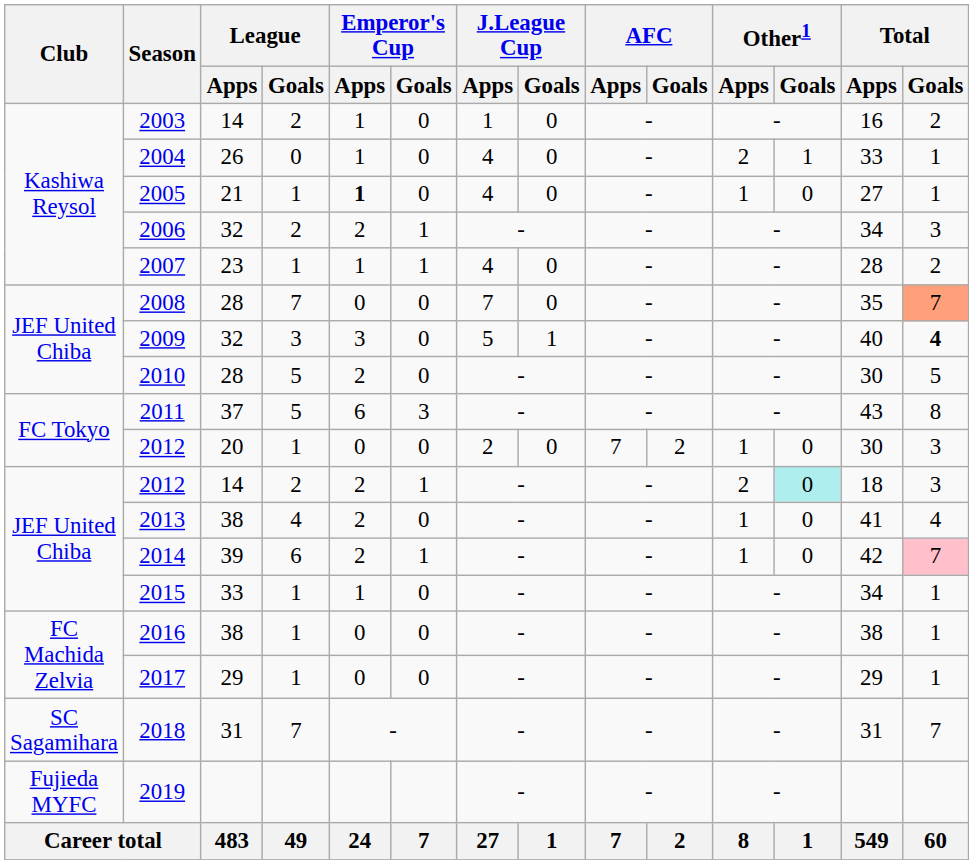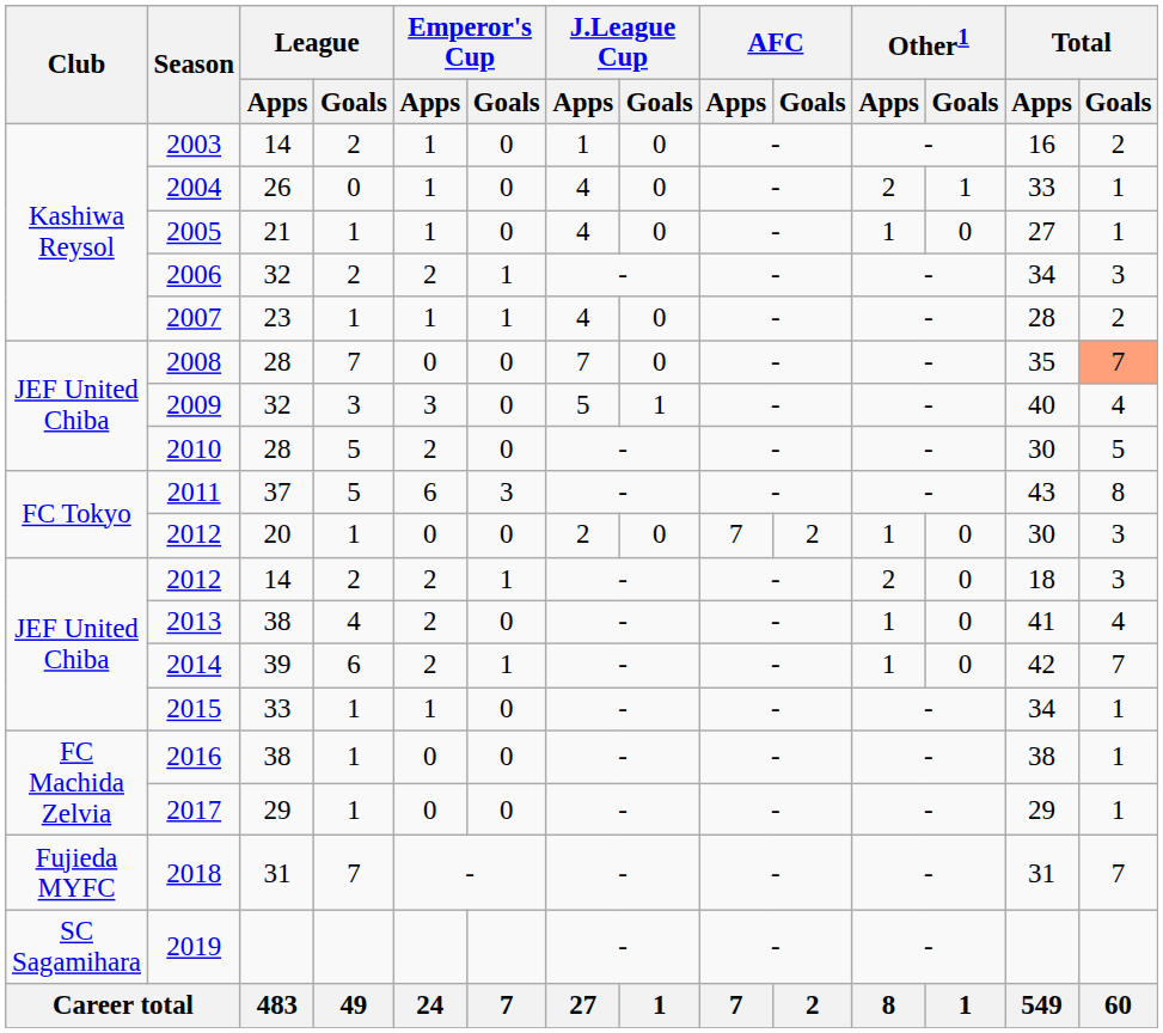 <table class="wikitable" style="text-align:center;">
 <tr>
 <th rowspan="2">Club</th>
 <th rowspan="2">Season</th>
 <th colspan="2">League</th>
 <th colspan="2"><a href='#'>Emperor's Cup</a></th>
 <th colspan="2"><a href='#'>J.League Cup</a></th>
 <th colspan="2"><a href='#'>AFC</a></th>
 <th colspan="2">Other<sup><a href='#'>1</a></sup></th>
 <th colspan="2">Total</th>
 </tr>
 <tr>
 <th>Apps</th>
 <th>Goals</th>
 <th>Apps</th>
 <th>Goals</th>
 <th>Apps</th>
 <th>Goals</th>
 <th>Apps</th>
 <th>Goals</th>
 <th>Apps</th>
 <th>Goals</th>
 <th>Apps</th>
 <th>Goals</th>
 </tr>
 <tr>
 <td rowspan="5"><a href='#'>Kashiwa Reysol</a></td>
 <td><a href='#'>2003</a></td>
 <td>14</td>
 <td>2</td>
 <td>1</td>
 <td>0</td>
 <td>1</td>
 <td>0</td>
 <td colspan="2">-</td>
 <td colspan="2">-</td>
 <td>16</td>
 <td>2</td>
 </tr>
 <tr>
 <td><a href='#'>2004</a></td>
 <td>26</td>
 <td>0</td>
 <td>1</td>
 <td>0</td>
 <td>4</td>
 <td>0</td>
 <td colspan="2">-</td>
 <td>2</td>
 <td>1</td>
 <td>33</td>
 <td>1</td>
 </tr>
 <tr>
 <td><a href='#'>2005</a></td>
 <td>21</td>
 <td>1</td>
-<td><strong>1</strong></td>
+<td>1</td>
 <td>0</td>
 <td>4</td>
 <td>0</td>
 <td colspan="2">-</td>
 <td>1</td>
 <td>0</td>
 <td>27</td>
 <td>1</td>
 </tr>
 <tr>
 <td><a href='#'>2006</a></td>
 <td>32</td>
 <td>2</td>
 <td>2</td>
 <td>1</td>
 <td colspan="2">-</td>
 <td colspan="2">-</td>
 <td colspan="2">-</td>
 <td>34</td>
 <td>3</td>
 </tr>
 <tr>
 <td><a href='#'>2007</a></td>
 <td>23</td>
 <td>1</td>
 <td>1</td>
 <td>1</td>
 <td>4</td>
 <td>0</td>
 <td colspan="2">-</td>
 <td colspan="2">-</td>
 <td>28</td>
 <td>2</td>
 </tr>
 <tr>
 <td rowspan="3"><a href='#'>JEF United Chiba</a></td>
 <td><a href='#'>2008</a></td>
 <td>28</td>
 <td>7</td>
 <td>0</td>
 <td>0</td>
 <td>7</td>
 <td>0</td>
 <td colspan="2">-</td>
 <td colspan="2">-</td>
 <td>35</td>
 <td style="background: lightsalmon;">7</td>
 </tr>
 <tr>
 <td><a href='#'>2009</a></td>
 <td>32</td>
 <td>3</td>
 <td>3</td>
 <td>0</td>
 <td>5</td>
 <td>1</td>
 <td colspan="2">-</td>
 <td colspan="2">-</td>
 <td>40</td>
-<td><strong>4</strong></td>
+<td>4</td>
 </tr>
 <tr>
 <td><a href='#'>2010</a></td>
 <td>28</td>
 <td>5</td>
 <td>2</td>
 <td>0</td>
 <td colspan="2">-</td>
 <td colspan="2">-</td>
 <td colspan="2">-</td>
 <td>30</td>
 <td>5</td>
 </tr>
 <tr>
 <td rowspan="2"><a href='#'>FC Tokyo</a></td>
 <td><a href='#'>2011</a></td>
 <td>37</td>
 <td>5</td>
 <td>6</td>
 <td>3</td>
 <td colspan="2">-</td>
 <td colspan="2">-</td>
 <td colspan="2">-</td>
 <td>43</td>
 <td>8</td>
 </tr>
 <tr>
 <td><a href='#'>2012</a></td>
 <td>20</td>
 <td>1</td>
 <td>0</td>
 <td>0</td>
 <td>2</td>
 <td>0</td>
 <td>7</td>
 <td>2</td>
 <td>1</td>
 <td>0</td>
 <td>30</td>
 <td>3</td>
 </tr>
 <tr>
 <td rowspan="4"><a href='#'>JEF United Chiba</a></td>
 <td><a href='#'>2012</a></td>
 <td>14</td>
 <td>2</td>
 <td>2</td>
 <td>1</td>
 <td colspan="2">-</td>
 <td colspan="2">-</td>
 <td>2</td>
-<td style="background: paleturquoise;">0</td>
+<td>0</td>
 <td>18</td>
 <td>3</td>
 </tr>
 <tr>
 <td><a href='#'>2013</a></td>
 <td>38</td>
 <td>4</td>
 <td>2</td>
 <td>0</td>
 <td colspan="2">-</td>
 <td colspan="2">-</td>
 <td>1</td>
 <td>0</td>
 <td>41</td>
 <td>4</td>
 </tr>
 <tr>
 <td><a href='#'>2014</a></td>
 <td>39</td>
 <td>6</td>
 <td>2</td>
 <td>1</td>
 <td colspan="2">-</td>
 <td colspan="2">-</td>
 <td>1</td>
 <td>0</td>
 <td>42</td>
-<td style="background: pink;">7</td>
+<td>7</td>
 </tr>
 <tr>
 <td><a href='#'>2015</a></td>
 <td>33</td>
 <td>1</td>
 <td>1</td>
 <td>0</td>
 <td colspan="2">-</td>
 <td colspan="2">-</td>
 <td colspan="2">-</td>
 <td>34</td>
 <td>1</td>
 </tr>
 <tr>
 <td rowspan="2"><a href='#'>FC Machida Zelvia</a></td>
 <td><a href='#'>2016</a></td>
 <td>38</td>
 <td>1</td>
 <td>0</td>
 <td>0</td>
 <td colspan="2">-</td>
 <td colspan="2">-</td>
 <td colspan="2">-</td>
 <td>38</td>
 <td>1</td>
 </tr>
 <tr>
 <td><a href='#'>2017</a></td>
 <td>29</td>
 <td>1</td>
 <td>0</td>
 <td>0</td>
 <td colspan="2">-</td>
 <td colspan="2">-</td>
 <td colspan="2">-</td>
 <td>29</td>
 <td>1</td>
 </tr>
 <tr>
-<td rowspan="1"><a href='#'>SC Sagamihara</a></td>
+<td rowspan="1"><a href='#'>Fujieda MYFC</a></td>
 <td><a href='#'>2018</a></td>
 <td>31</td>
 <td>7</td>
 <td colspan="2">-</td>
 <td colspan="2">-</td>
 <td colspan="2">-</td>
 <td colspan="2">-</td>
 <td>31</td>
 <td>7</td>
 </tr>
 <tr>
-<td rowspan="1"><a href='#'>Fujieda MYFC</a></td>
+<td rowspan="1"><a href='#'>SC Sagamihara</a></td>
 <td><a href='#'>2019</a></td>
 <td></td>
 <td></td>
 <td></td>
 <td></td>
 <td colspan="2">-</td>
 <td colspan="2">-</td>
 <td colspan="2">-</td>
 <td></td>
 <td></td>
 </tr>
 <tr>
 <th colspan="2">Career total</th>
 <th>483</th>
 <th>49</th>
 <th>24</th>
 <th>7</th>
 <th>27</th>
 <th>1</th>
 <th>7</th>
 <th>2</th>
 <th>8</th>
 <th>1</th>
 <th>549</th>
 <th>60</th>
 </tr>
 </table>
